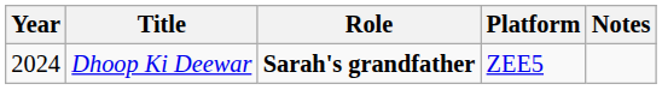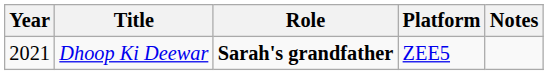 <table class="wikitable">
 <tr>
 <th>Year</th>
 <th>Title</th>
 <th>Role</th>
 <th>Platform</th>
 <th>Notes</th>
 </tr>
 <tr>
-<td>2024</td>
+<td>2021</td>
 <td><em><a href='#'>Dhoop Ki Deewar</a></em></td>
 <td><strong>Sarah's grandfather</strong></td>
 <td><a href='#'>ZEE5</a></td>
 <td></td>
 </tr>
 </table>
